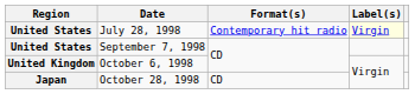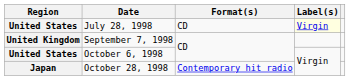 <table class="wikitable plainrowheaders">
 <tr>
 <th scope="col">Region</th>
 <th scope="col">Date</th>
 <th scope="col">Format(s)</th>
 <th scope="col">Label(s)</th>
 <th scope="col"></th>
 </tr>
 <tr>
 <th scope="row">United States</th>
 <td>July 28, 1998</td>
-<td><a href='#'>Contemporary hit radio</a></td>
+<td>CD</td>
 <td style="background: lightyellow;"><a href='#'>Virgin</a></td>
 <td align="center"></td>
 </tr>
 <tr>
-<th scope="row">United States</th>
+<th scope="row">United Kingdom</th>
 <td>September 7, 1998</td>
 <td rowspan="2">CD</td>
 <td></td>
 <td align="center"></td>
 </tr>
 <tr>
-<th scope="row">United Kingdom</th>
+<th scope="row">United States</th>
 <td>October 6, 1998</td>
 <td rowspan="2">Virgin</td>
 <td align="center"></td>
 </tr>
 <tr>
 <th scope="row">Japan</th>
 <td>October 28, 1998</td>
-<td>CD</td>
+<td><a href='#'>Contemporary hit radio</a></td>
 <td align="center"></td>
 </tr>
 </table>
